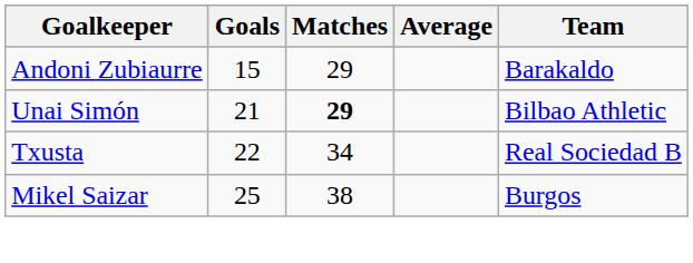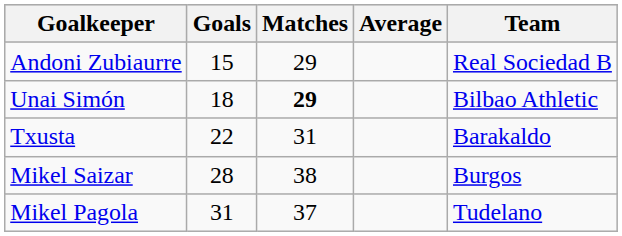 <table class="wikitable sortable" class="wikitable">
 <tr style="background:#ccc; text-align:center;">
 <th>Goalkeeper</th>
 <th>Goals</th>
 <th>Matches</th>
 <th>Average</th>
 <th>Team</th>
 </tr>
 <tr>
 <td> <a href='#'>Andoni Zubiaurre</a></td>
 <td style="text-align:center;">15</td>
 <td style="text-align:center;">29</td>
 <td style="text-align:center;"></td>
-<td><a href='#'>Barakaldo</a></td>
+<td><a href='#'>Real Sociedad B</a></td>
 </tr>
 <tr>
 <td> <a href='#'>Unai Simón</a></td>
-<td style="text-align:center;">21</td>
+<td style="text-align:center;">18</td>
 <td style="text-align:center;"><strong>29</strong></td>
 <td style="text-align:center;"></td>
 <td><a href='#'>Bilbao Athletic</a></td>
 </tr>
 <tr>
 <td> <a href='#'>Txusta</a></td>
 <td style="text-align:center;">22</td>
-<td style="text-align:center;">34</td>
+<td style="text-align:center;">31</td>
 <td style="text-align:center;"></td>
-<td><a href='#'>Real Sociedad B</a></td>
+<td><a href='#'>Barakaldo</a></td>
 </tr>
 <tr>
 <td> <a href='#'>Mikel Saizar</a></td>
-<td style="text-align:center;">25</td>
+<td style="text-align:center;">28</td>
 <td style="text-align:center;">38</td>
 <td style="text-align:center;"></td>
 <td><a href='#'>Burgos</a></td>
 </tr>
+<tr>
+<td> <a href='#'>Mikel Pagola</a></td>
+<td style="text-align:center;">31</td>
+<td style="text-align:center;">37</td>
+<td style="text-align:center;"></td>
+<td><a href='#'>Tudelano</a></td>
+</tr>
 </table>
